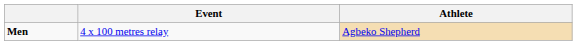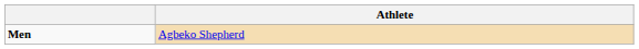 <table class=wikitable style="font-size:90%" width=60%>
 <tr>
 <th></th>
-<th>Event</th>
 <th>Athlete</th>
 </tr>
 <tr>
 <td><strong>Men</strong></td>
-<td><a href='#'>4 x 100 metres relay</a></td>
 <td bgcolor="wheat"><a href='#'>Agbeko Shepherd</a></td>
 </tr>
 </table>
